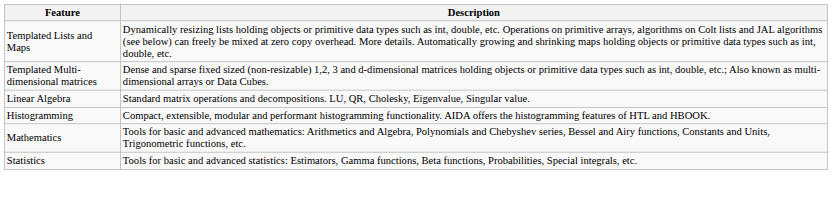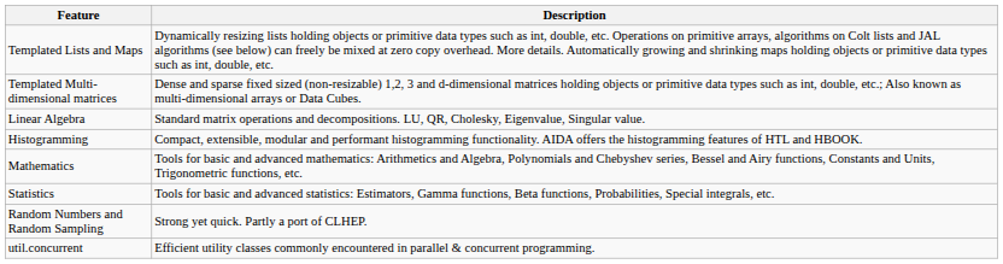 <table class="wikitable">
 <tr>
 <th>Feature</th>
 <th>Description</th>
 </tr>
 <tr>
 <td>Templated Lists and Maps</td>
 <td>Dynamically resizing lists holding objects or primitive data types such as int, double, etc. Operations on primitive arrays, algorithms on Colt lists and JAL algorithms (see below) can freely be mixed at zero copy overhead. More details. Automatically growing and shrinking maps holding objects or primitive data types such as int, double, etc.</td>
 </tr>
 <tr>
 <td>Templated Multi-dimensional matrices</td>
 <td>Dense and sparse fixed sized (non-resizable) 1,2, 3 and d-dimensional matrices holding objects or primitive data types such as int, double, etc.; Also known as multi-dimensional arrays or Data Cubes.</td>
 </tr>
 <tr>
 <td>Linear Algebra</td>
 <td>Standard matrix operations and decompositions. LU, QR, Cholesky, Eigenvalue, Singular value.</td>
 </tr>
 <tr>
 <td>Histogramming</td>
 <td>Compact, extensible, modular and performant histogramming functionality. AIDA offers the histogramming features of HTL and HBOOK.</td>
 </tr>
 <tr>
 <td>Mathematics</td>
 <td>Tools for basic and advanced mathematics: Arithmetics and Algebra, Polynomials and Chebyshev series, Bessel and Airy functions, Constants and Units, Trigonometric functions, etc.</td>
 </tr>
 <tr>
 <td>Statistics</td>
 <td>Tools for basic and advanced statistics: Estimators, Gamma functions, Beta functions, Probabilities, Special integrals, etc.</td>
 </tr>
+<tr>
+<td>Random Numbers and Random Sampling</td>
+<td>Strong yet quick. Partly a port of CLHEP.</td>
+</tr>
+<tr>
+<td>util.concurrent</td>
+<td>Efficient utility classes commonly encountered in parallel & concurrent programming.</td>
+</tr>
 </table>
